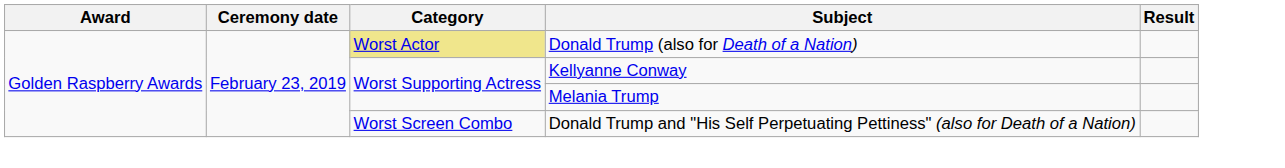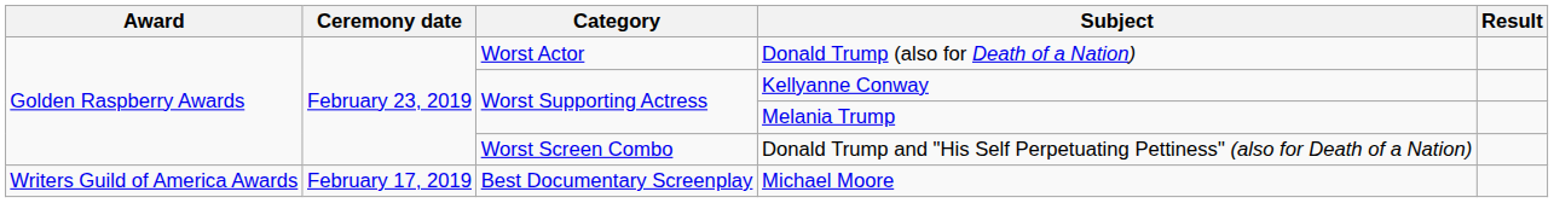 <table class="wikitable">
 <tr>
 <th>Award</th>
 <th>Ceremony date</th>
 <th>Category</th>
 <th>Subject</th>
 <th>Result</th>
 </tr>
 <tr>
 <td rowspan="4"><a href='#'>Golden Raspberry Awards</a></td>
 <td rowspan="4"><a href='#'>February 23, 2019</a></td>
-<td style="background: khaki;"><a href='#'>Worst Actor</a></td>
+<td><a href='#'>Worst Actor</a></td>
 <td><a href='#'>Donald Trump</a> (also for <em><a href='#'>Death of a Nation</a>)</em></td>
 <td></td>
 </tr>
 <tr>
 <td rowspan="2"><a href='#'>Worst Supporting Actress</a></td>
 <td><a href='#'>Kellyanne Conway</a></td>
 <td></td>
 </tr>
 <tr>
 <td><a href='#'>Melania Trump</a></td>
 <td></td>
 </tr>
 <tr>
 <td><a href='#'>Worst Screen Combo</a></td>
 <td>Donald Trump and "His Self Perpetuating Pettiness" <em>(also for Death of a Nation)</em></td>
 <td></td>
 </tr>
+<tr>
+<td><a href='#'>Writers Guild of America Awards</a></td>
+<td><a href='#'>February 17, 2019</a></td>
+<td><a href='#'>Best Documentary Screenplay</a></td>
+<td><a href='#'>Michael Moore</a></td>
+<td></td>
+</tr>
 </table>
